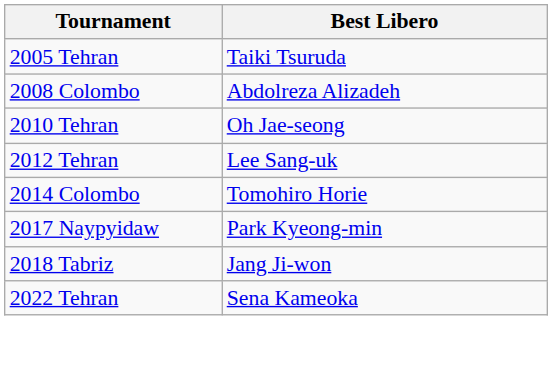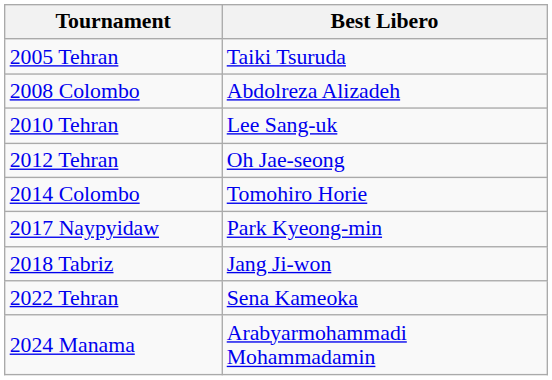 <table class=wikitable style="width: 400px;">
 <tr>
 <th style="width: 40%;">Tournament</th>
 <th style="width: 60%;">Best Libero</th>
 </tr>
 <tr>
 <td><a href='#'>2005 Tehran</a></td>
 <td> <a href='#'>Taiki Tsuruda</a></td>
 </tr>
 <tr>
 <td><a href='#'>2008 Colombo</a></td>
 <td> <a href='#'>Abdolreza Alizadeh</a></td>
 </tr>
 <tr>
 <td><a href='#'>2010 Tehran</a></td>
-<td> <a href='#'>Oh Jae-seong</a></td>
+<td> <a href='#'>Lee Sang-uk</a></td>
 </tr>
 <tr>
 <td><a href='#'>2012 Tehran</a></td>
-<td> <a href='#'>Lee Sang-uk</a></td>
+<td> <a href='#'>Oh Jae-seong</a></td>
 </tr>
 <tr>
 <td><a href='#'>2014 Colombo</a></td>
 <td> <a href='#'>Tomohiro Horie</a></td>
 </tr>
 <tr>
 <td><a href='#'>2017 Naypyidaw</a></td>
 <td> <a href='#'>Park Kyeong-min</a></td>
 </tr>
 <tr>
 <td><a href='#'>2018 Tabriz</a></td>
 <td> <a href='#'>Jang Ji-won</a></td>
 </tr>
 <tr>
 <td><a href='#'>2022 Tehran</a></td>
 <td> <a href='#'>Sena Kameoka</a></td>
 </tr>
+<tr>
+<td><a href='#'>2024 Manama</a></td>
+<td> <a href='#'>Arabyarmohammadi Mohammadamin</a></td>
+</tr>
 </table>
